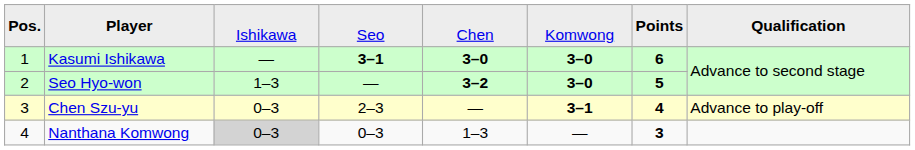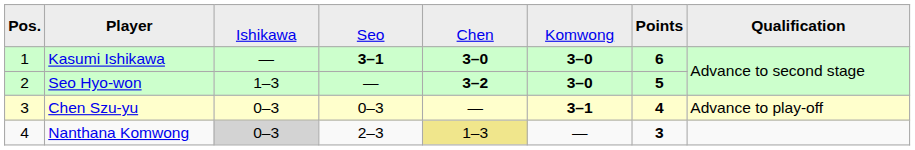 <table class="wikitable" style="font-size:90%">
 <tr style="text-align:center;">
 <td style="background-color:#ededed;" width="20"><strong>Pos.</strong></td>
 <td style="background-color:#ededed;" width="150"><strong>Player</strong></td>
 <td style="background-color:#ededed;" width="90"><br><a href='#'>Ishikawa</a></td>
 <td style="background-color:#ededed;" width="90"><br><a href='#'>Seo</a></td>
 <td style="background-color:#ededed;" width="90"><br><a href='#'>Chen</a></td>
 <td style="background-color:#ededed;" width="90"><br><a href='#'>Komwong</a></td>
 <td style="background-color:#ededed;" width="40"><strong>Points</strong></td>
 <td style="background-color:#ededed;" width="200"><strong>Qualification</strong></td>
 </tr>
 <tr style="text-align:center;" bgcolor=ccffcc>
 <td>1</td>
 <td style="text-align:left;"> <a href='#'>Kasumi Ishikawa</a></td>
 <td>—</td>
 <td><strong>3–1</strong></td>
 <td><strong>3–0</strong></td>
 <td><strong>3–0</strong></td>
 <td><strong>6</strong></td>
 <td rowspan=2 style="text-align:left;">Advance to second stage</td>
 </tr>
 <tr style="text-align:center;" bgcolor=ccffcc>
 <td>2</td>
 <td style="text-align:left;"> <a href='#'>Seo Hyo-won</a></td>
 <td>1–3</td>
 <td>—</td>
 <td><strong>3–2</strong></td>
 <td><strong>3–0</strong></td>
 <td><strong>5</strong></td>
 </tr>
 <tr style="text-align:center;" bgcolor=ffffcc>
 <td>3</td>
 <td style="text-align:left;"> <a href='#'>Chen Szu-yu</a></td>
 <td>0–3</td>
-<td>2–3</td>
+<td>0–3</td>
 <td>—</td>
 <td><strong>3–1</strong></td>
 <td><strong>4</strong></td>
 <td style="text-align:left;">Advance to play-off</td>
 </tr>
 <tr style="text-align:center;">
 <td>4</td>
 <td style="text-align:left;"> <a href='#'>Nanthana Komwong</a></td>
 <td style="background: lightgrey;">0–3</td>
-<td>0–3</td>
-<td>1–3</td>
+<td>2–3</td>
+<td style="background: khaki;">1–3</td>
 <td>—</td>
 <td><strong>3</strong></td>
 <td></td>
 </tr>
 </table>
